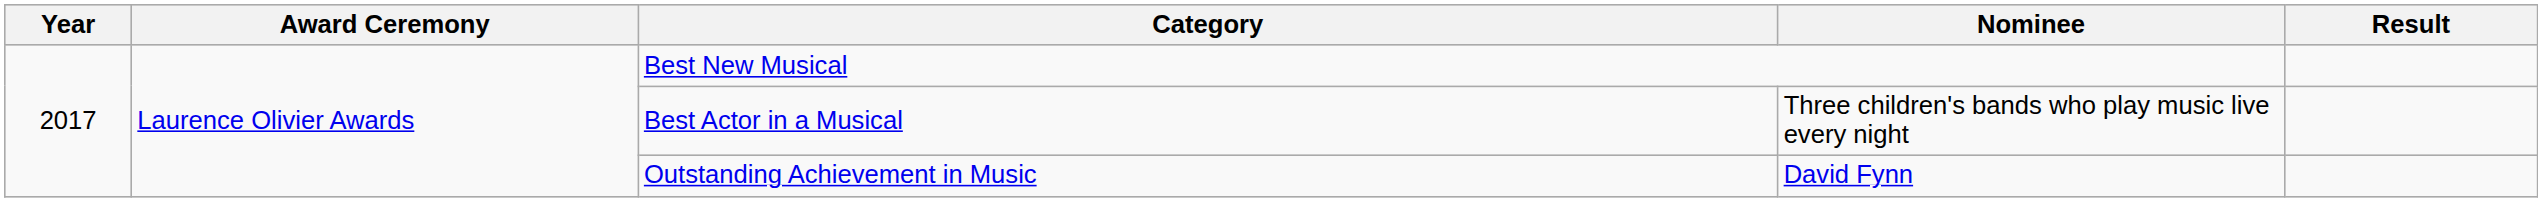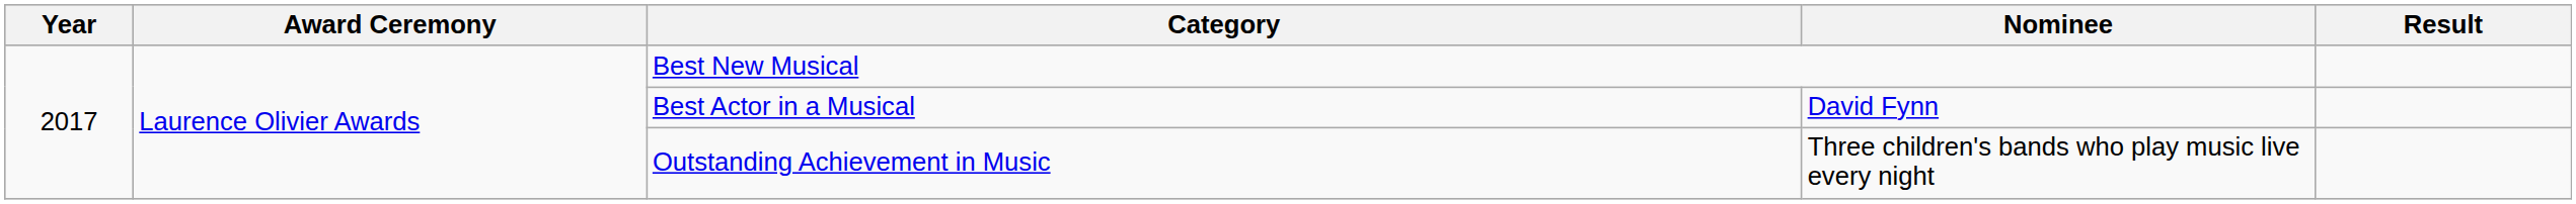 <table class="wikitable" style="width:100%;">
 <tr>
 <th style="width:5%;">Year</th>
 <th style="width:20%;">Award Ceremony</th>
 <th style="width:45%;">Category</th>
 <th style="width:20%;">Nominee</th>
 <th style="width:10%;">Result</th>
 </tr>
 <tr>
 <td rowspan="3" style="text-align:center;">2017</td>
 <td rowspan="3"><a href='#'>Laurence Olivier Awards</a></td>
 <td colspan="2"><a href='#'>Best New Musical</a></td>
 <td></td>
 </tr>
 <tr>
 <td><a href='#'>Best Actor in a Musical</a></td>
-<td>Three children's bands who play music live every night</td>
+<td><a href='#'>David Fynn</a></td>
 <td></td>
 </tr>
 <tr>
 <td><a href='#'>Outstanding Achievement in Music</a></td>
-<td><a href='#'>David Fynn</a></td>
+<td>Three children's bands who play music live every night</td>
 <td></td>
 </tr>
 </table>
